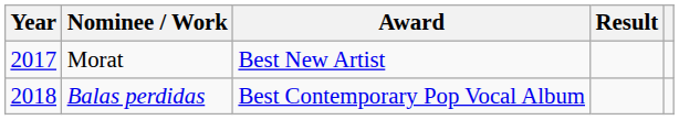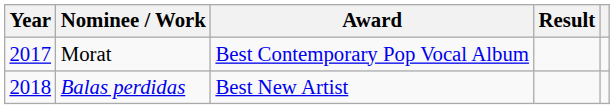 <table class="wikitable">
 <tr>
 <th>Year</th>
 <th>Nominee / Work</th>
 <th>Award</th>
 <th>Result</th>
 <th></th>
 </tr>
 <tr>
 <td><a href='#'>2017</a></td>
 <td>Morat</td>
-<td><a href='#'>Best New Artist</a></td>
+<td><a href='#'>Best Contemporary Pop Vocal Album</a></td>
 <td></td>
 <td></td>
 </tr>
 <tr>
 <td><a href='#'>2018</a></td>
 <td><em><a href='#'>Balas perdidas</a></em></td>
-<td><a href='#'>Best Contemporary Pop Vocal Album</a></td>
+<td><a href='#'>Best New Artist</a></td>
 <td></td>
 <td></td>
 </tr>
 </table>
